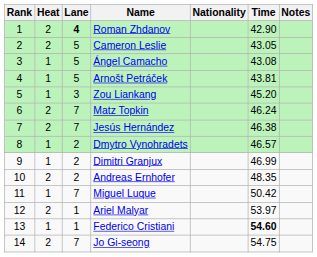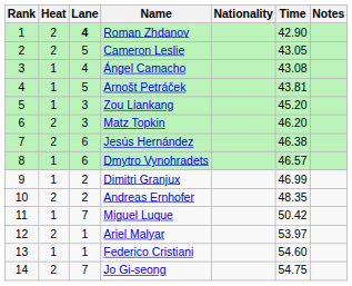 <table class="wikitable sortable" style="text-align:center">
 <tr>
 <th>Rank</th>
 <th>Heat</th>
 <th>Lane</th>
 <th>Name</th>
 <th>Nationality</th>
 <th>Time</th>
 <th>Notes</th>
 </tr>
 <tr bgcolor=bbf3bb>
 <td>1</td>
 <td>2</td>
 <td><strong>4</strong></td>
 <td align=left><a href='#'>Roman Zhdanov</a></td>
 <td align=left></td>
 <td>42.90</td>
 <td></td>
 </tr>
 <tr bgcolor=bbf3bb>
 <td>2</td>
 <td>2</td>
 <td>5</td>
 <td align=left><a href='#'>Cameron Leslie</a></td>
 <td align=left></td>
 <td>43.05</td>
 <td></td>
 </tr>
 <tr bgcolor=bbf3bb>
 <td>3</td>
 <td>1</td>
-<td>5</td>
+<td>4</td>
 <td align=left><a href='#'>Ángel Camacho</a></td>
 <td align=left></td>
 <td>43.08</td>
 <td></td>
 </tr>
 <tr bgcolor=bbf3bb>
 <td>4</td>
 <td>1</td>
 <td>5</td>
 <td align=left><a href='#'>Arnošt Petráček</a></td>
 <td align=left></td>
 <td>43.81</td>
 <td></td>
 </tr>
 <tr bgcolor=bbf3bb>
 <td>5</td>
 <td>1</td>
 <td>3</td>
 <td align=left><a href='#'>Zou Liankang</a></td>
 <td align=left></td>
 <td>45.20</td>
 <td></td>
 </tr>
 <tr bgcolor=bbf3bb>
 <td>6</td>
 <td>2</td>
-<td>7</td>
+<td>3</td>
 <td align=left><a href='#'>Matz Topkin</a></td>
 <td align=left></td>
-<td>46.24</td>
+<td>46.20</td>
 <td></td>
 </tr>
 <tr bgcolor=bbf3bb>
 <td>7</td>
 <td>2</td>
-<td>7</td>
+<td>6</td>
 <td align=left><a href='#'>Jesús Hernández</a></td>
 <td align=left></td>
 <td>46.38</td>
 <td></td>
 </tr>
 <tr bgcolor=bbf3bb>
 <td>8</td>
 <td>1</td>
-<td>2</td>
+<td>6</td>
 <td align=left><a href='#'>Dmytro Vynohradets</a></td>
 <td align=left></td>
 <td>46.57</td>
 <td></td>
 </tr>
 <tr>
 <td>9</td>
 <td>1</td>
 <td>2</td>
 <td align=left><a href='#'>Dimitri Granjux</a></td>
 <td align=left></td>
 <td>46.99</td>
 <td></td>
 </tr>
 <tr>
 <td>10</td>
 <td>2</td>
 <td>2</td>
 <td align=left><a href='#'>Andreas Ernhofer</a></td>
 <td align=left></td>
 <td>48.35</td>
 <td></td>
 </tr>
 <tr>
 <td>11</td>
 <td>1</td>
 <td>7</td>
 <td align=left><a href='#'>Miguel Luque</a></td>
 <td align=left></td>
 <td>50.42</td>
 <td></td>
 </tr>
 <tr>
 <td>12</td>
 <td>2</td>
 <td>1</td>
 <td align=left><a href='#'>Ariel Malyar</a></td>
 <td align=left></td>
 <td>53.97</td>
 <td></td>
 </tr>
 <tr>
 <td>13</td>
 <td>1</td>
 <td>1</td>
 <td align=left><a href='#'>Federico Cristiani</a></td>
 <td align=left></td>
-<td><strong>54.60</strong></td>
+<td>54.60</td>
 <td></td>
 </tr>
 <tr>
 <td>14</td>
 <td>2</td>
 <td>7</td>
 <td align=left><a href='#'>Jo Gi-seong</a></td>
 <td align=left></td>
 <td>54.75</td>
 <td></td>
 </tr>
 </table>
